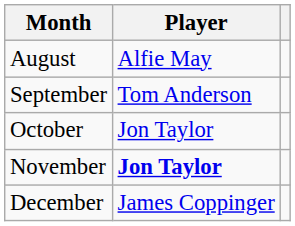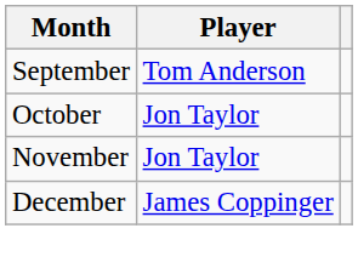 <table class="wikitable" style="text-align:left">
 <tr>
 <th>Month</th>
 <th>Player</th>
 <th></th>
-</tr>
-<tr>
-<td>August</td>
-<td> <a href='#'>Alfie May</a></td>
-<td></td>
 </tr>
 <tr>
 <td>September</td>
 <td> <a href='#'>Tom Anderson</a></td>
 <td></td>
 </tr>
 <tr>
 <td>October</td>
 <td> <a href='#'>Jon Taylor</a></td>
 <td></td>
 </tr>
 <tr>
 <td>November</td>
-<td><strong> <a href='#'>Jon Taylor</a></strong></td>
+<td> <a href='#'>Jon Taylor</a></td>
 <td></td>
 </tr>
 <tr>
 <td>December</td>
 <td> <a href='#'>James Coppinger</a></td>
 <td></td>
 </tr>
 </table>
